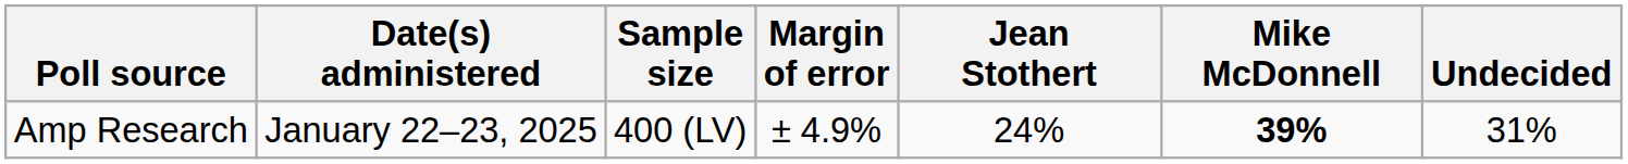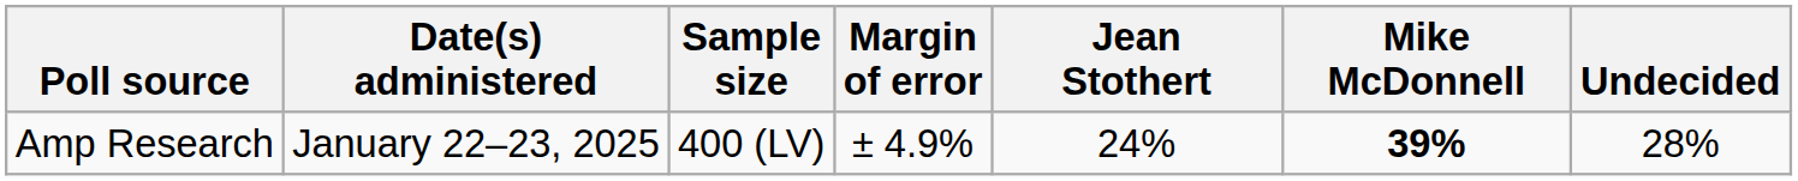 <table class="wikitable" style="font-size:90%;text-align:center;">
 <tr valign="bottom">
 <th>Poll source</th>
 <th>Date(s)<br>administered</th>
 <th>Sample<br>size</th>
 <th>Margin<br>of error</th>
 <th style="width:100px;">Jean<br>Stothert</th>
 <th style="width:100px;">Mike<br>McDonnell</th>
 <th>Undecided</th>
 </tr>
 <tr>
 <td style="text-align:left;">Amp Research</td>
 <td>January 22–23, 2025</td>
 <td>400 (LV)</td>
 <td>± 4.9%</td>
 <td>24%</td>
 <td><strong>39%</strong></td>
-<td>31%</td>
+<td>28%</td>
 </tr>
 </table>
